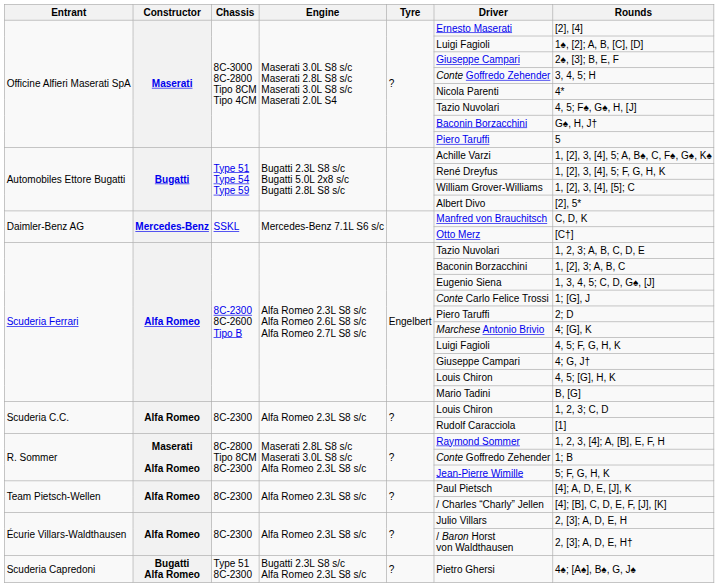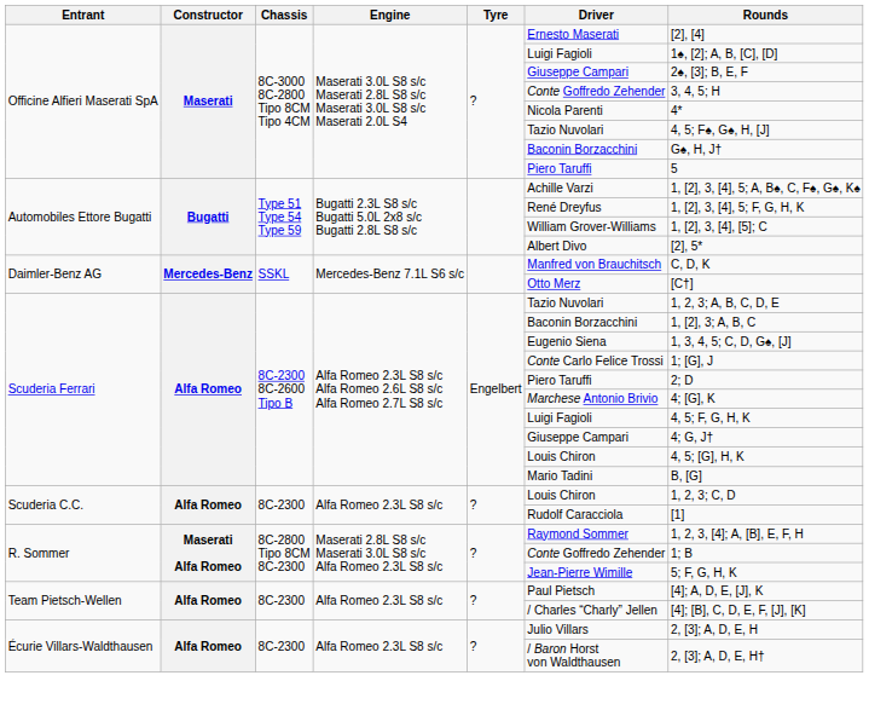 <table class="wikitable" style="font-size: 95%">
 <tr>
 <th>Entrant</th>
 <th>Constructor</th>
 <th>Chassis</th>
 <th>Engine</th>
 <th>Tyre</th>
 <th>Driver</th>
 <th>Rounds</th>
 </tr>
 <tr>
 <td rowspan=8> Officine Alfieri Maserati SpA</td>
 <th rowspan=8><a href='#'>Maserati</a></th>
 <td rowspan=8>8C-3000<br>8C-2800<br>Tipo 8CM<br>Tipo 4CM</td>
 <td rowspan=8>Maserati 3.0L S8 s/c<br>Maserati 2.8L S8 s/c<br>Maserati 3.0L S8 s/c<br>Maserati 2.0L S4</td>
 <td rowspan=8>?</td>
 <td> <a href='#'>Ernesto Maserati</a></td>
 <td>[2], [4]</td>
 </tr>
 <tr>
 <td> Luigi Fagioli</td>
 <td>1♠, [2]; A, B, [C], [D]</td>
 </tr>
 <tr>
 <td> <a href='#'>Giuseppe Campari</a></td>
 <td>2♠, [3]; B, E, F</td>
 </tr>
 <tr>
 <td> <em>Conte</em> <a href='#'>Goffredo Zehender</a></td>
 <td>3, 4, 5; H</td>
 </tr>
 <tr>
 <td> Nicola Parenti</td>
 <td>4*</td>
 </tr>
 <tr>
 <td> Tazio Nuvolari</td>
 <td>4, 5; F♠, G♠, H, [J]</td>
 </tr>
 <tr>
 <td> <a href='#'>Baconin Borzacchini</a></td>
 <td>G♠, H, J†</td>
 </tr>
 <tr>
 <td> <a href='#'>Piero Taruffi</a></td>
 <td>5</td>
 </tr>
 <tr>
 <td rowspan=4> Automobiles Ettore Bugatti</td>
 <th rowspan=4><a href='#'>Bugatti</a></th>
 <td rowspan=4><a href='#'>Type 51</a><br><a href='#'>Type 54</a> <br><a href='#'>Type 59</a></td>
 <td rowspan=4>Bugatti 2.3L S8 s/c<br>Bugatti 5.0L 2x8 s/c<br>Bugatti 2.8L S8 s/c</td>
 <td rowspan=4></td>
 <td> Achille Varzi</td>
 <td>1, [2], 3, [4], 5; A, B♠, C, F♠, G♠, K♠</td>
 </tr>
 <tr>
 <td> René Dreyfus</td>
 <td>1, [2], 3, [4], 5; F, G, H, K</td>
 </tr>
 <tr>
 <td> William Grover-Williams</td>
 <td>1, [2], 3, [4], [5]; C</td>
 </tr>
 <tr>
 <td> Albert Divo</td>
 <td>[2], 5*</td>
 </tr>
 <tr>
 <td rowspan=2> Daimler-Benz AG</td>
 <th rowspan=2><a href='#'>Mercedes-Benz</a></th>
 <td rowspan=2><a href='#'>SSKL</a></td>
 <td rowspan=2>Mercedes-Benz 7.1L S6 s/c</td>
 <td rowspan=2></td>
 <td> <a href='#'>Manfred von Brauchitsch</a></td>
 <td>C, D, K</td>
 </tr>
 <tr>
 <td> <a href='#'>Otto Merz</a></td>
 <td>[C†]</td>
 </tr>
 <tr>
 <td rowspan=10> <a href='#'>Scuderia Ferrari</a></td>
 <th rowspan=10><a href='#'>Alfa Romeo</a></th>
 <td rowspan=10><a href='#'>8C-2300</a><br>8C-2600<br> <a href='#'>Tipo B</a></td>
 <td rowspan=10>Alfa Romeo 2.3L S8 s/c<br>Alfa Romeo 2.6L S8 s/c<br> Alfa Romeo 2.7L S8 s/c</td>
 <td rowspan=10>Engelbert</td>
 <td> Tazio Nuvolari</td>
 <td>1, 2, 3; A, B, C, D, E</td>
 </tr>
 <tr>
 <td> Baconin Borzacchini</td>
 <td>1, [2], 3; A, B, C</td>
 </tr>
 <tr>
 <td> Eugenio Siena</td>
 <td>1, 3, 4, 5; C, D, G♠, [J]</td>
 </tr>
 <tr>
 <td> <em>Conte</em> Carlo Felice Trossi</td>
 <td>1; [G], J</td>
 </tr>
 <tr>
 <td> Piero Taruffi</td>
 <td>2; D</td>
 </tr>
 <tr>
 <td> <em>Marchese</em> <a href='#'>Antonio Brivio</a></td>
 <td>4; [G], K</td>
 </tr>
 <tr>
 <td> Luigi Fagioli</td>
 <td>4, 5; F, G, H, K</td>
 </tr>
 <tr>
 <td> Giuseppe Campari</td>
 <td>4; G, J†</td>
 </tr>
 <tr>
 <td> Louis Chiron</td>
 <td>4, 5; [G], H, K</td>
 </tr>
 <tr>
 <td> Mario Tadini</td>
 <td>B, [G]</td>
 </tr>
 <tr>
 <td rowspan=2> Scuderia C.C.</td>
 <th rowspan=2>Alfa Romeo</th>
 <td rowspan=2>8C-2300</td>
 <td rowspan=2>Alfa Romeo 2.3L S8 s/c</td>
 <td rowspan=2>?</td>
 <td> Louis Chiron</td>
 <td>1, 2, 3; C, D</td>
 </tr>
 <tr>
 <td> Rudolf Caracciola</td>
 <td>[1]</td>
 </tr>
 <tr>
 <td rowspan=3> R. Sommer</td>
 <th rowspan=3>Maserati<br> <br>Alfa Romeo</th>
 <td rowspan=3>8C-2800<br>Tipo 8CM<br>8C-2300</td>
 <td rowspan=3>Maserati 2.8L S8 s/c<br>Maserati 3.0L S8 s/c<br> Alfa Romeo 2.3L S8 s/c</td>
 <td rowspan=3>?</td>
 <td> <a href='#'>Raymond Sommer</a></td>
 <td>1, 2, 3, [4]; A, [B], E, F, H</td>
 </tr>
 <tr>
 <td> <em>Conte</em> Goffredo Zehender</td>
 <td>1; B</td>
 </tr>
 <tr>
 <td> <a href='#'>Jean-Pierre Wimille</a></td>
 <td>5; F, G, H, K</td>
 </tr>
 <tr>
 <td rowspan=2> Team Pietsch-Wellen</td>
 <th rowspan=2>Alfa Romeo</th>
 <td rowspan=2>8C-2300</td>
 <td rowspan=2>Alfa Romeo 2.3L S8 s/c</td>
 <td rowspan=2>?</td>
 <td> Paul Pietsch</td>
 <td>[4]; A, D, E, [J], K</td>
 </tr>
 <tr>
 <td>/ Charles “Charly” Jellen</td>
 <td>[4]; [B], C, D, E, F, [J], [K]</td>
 </tr>
 <tr>
 <td rowspan=2> Écurie Villars-Waldthausen</td>
 <th rowspan=2>Alfa Romeo</th>
 <td rowspan=2>8C-2300</td>
 <td rowspan=2>Alfa Romeo 2.3L S8 s/c</td>
 <td rowspan=2>?</td>
 <td> Julio Villars</td>
 <td>2, [3]; A, D, E, H</td>
 </tr>
 <tr>
 <td>/ <em>Baron</em> Horst<br>von Waldthausen</td>
 <td>2, [3]; A, D, E, H†</td>
 </tr>
-<tr>
-<td> Scuderia Capredoni</td>
-<th>Bugatti<br>Alfa Romeo</th>
-<td>Type 51<br>8C-2300</td>
-<td>Bugatti 2.3L S8 s/c<br>Alfa Romeo 2.3L S8 s/c</td>
-<td>?</td>
-<td> Pietro Ghersi</td>
-<td>4♠; [A♠], B♠, G, J♠</td>
-</tr>
 </table>
